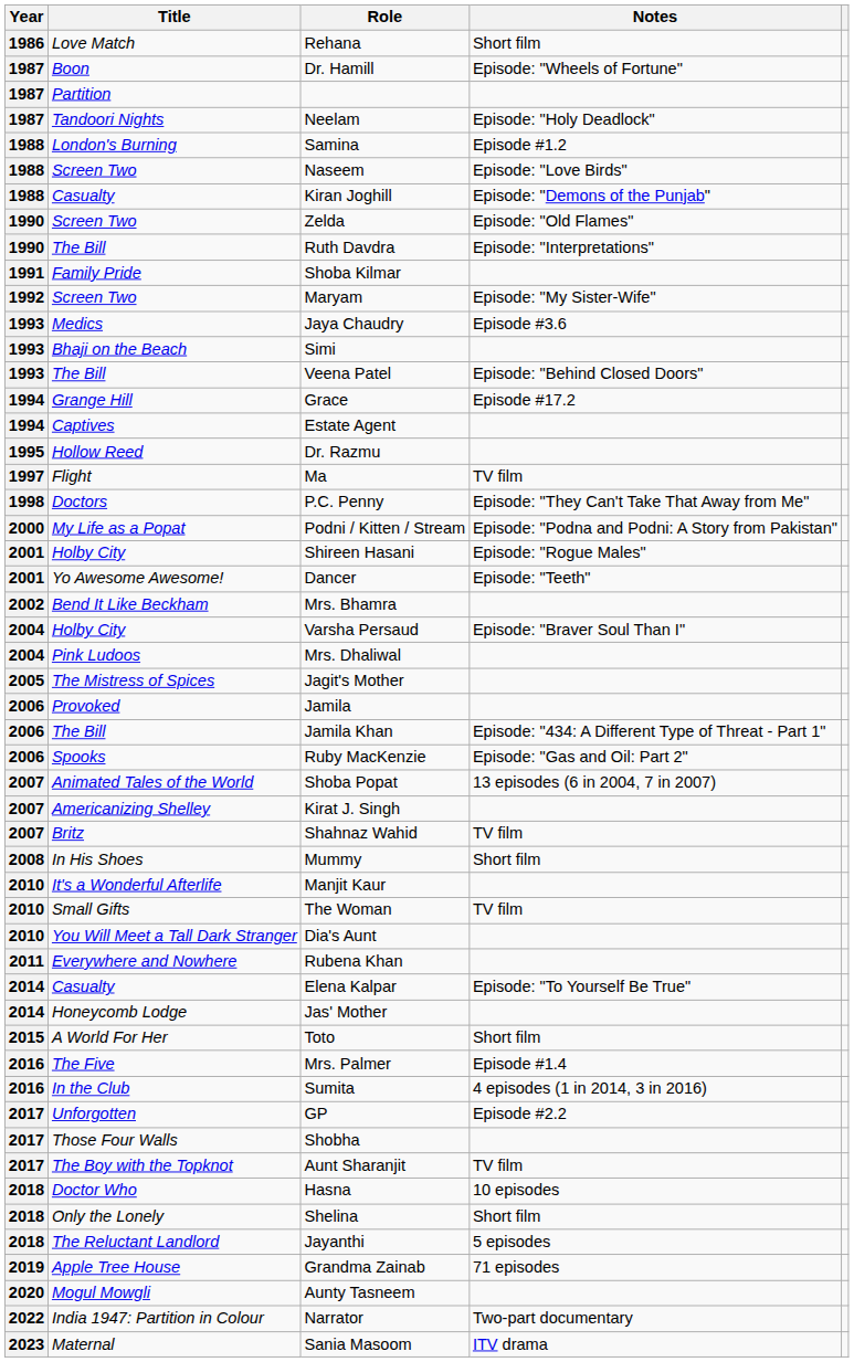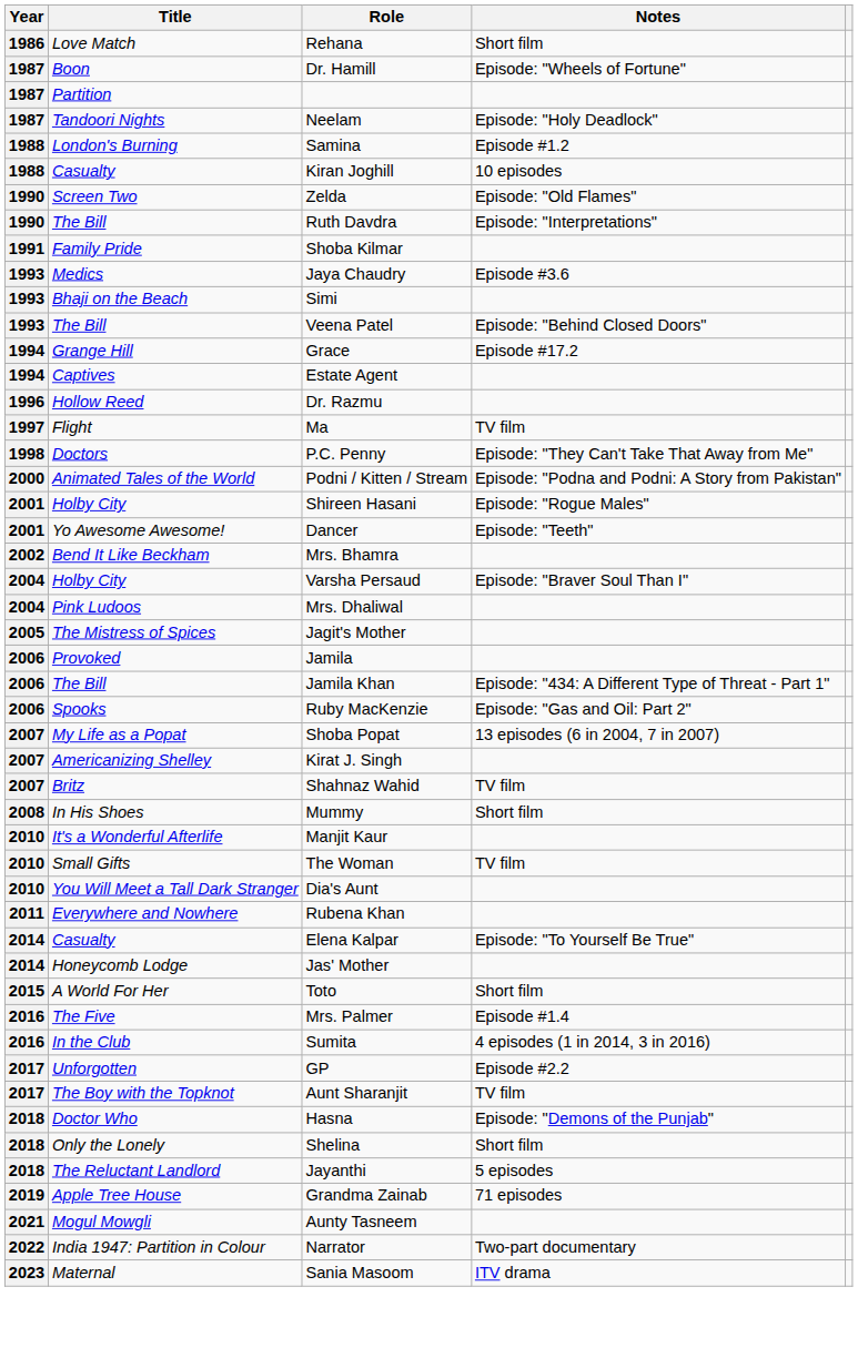 <table class="wikitable sortable plainrowheaders">
 <tr>
 <th>Year</th>
 <th>Title</th>
 <th>Role</th>
 <th class="unsortable">Notes</th>
 <th class="unsortable"></th>
 </tr>
 <tr>
 <th scope="row">1986</th>
 <td><em>Love Match</em></td>
 <td>Rehana</td>
 <td>Short film</td>
 <td style="text-align:center;"></td>
 </tr>
 <tr>
 <th scope="row">1987</th>
 <td><em><a href='#'>Boon</a></em></td>
 <td>Dr. Hamill</td>
 <td>Episode: "Wheels of Fortune"</td>
 <td style="text-align:center;"></td>
 </tr>
 <tr>
 <th scope="row">1987</th>
 <td><em><a href='#'>Partition</a></em></td>
 <td></td>
 <td></td>
 <td style="text-align:center;"></td>
 </tr>
 <tr>
 <th scope="row">1987</th>
 <td><em><a href='#'>Tandoori Nights</a></em></td>
 <td>Neelam</td>
 <td>Episode: "Holy Deadlock"</td>
 <td style="text-align:center;"></td>
 </tr>
 <tr>
 <th scope="row">1988</th>
 <td><em><a href='#'>London's Burning</a></em></td>
 <td>Samina</td>
 <td>Episode #1.2</td>
 <td style="text-align:center;"></td>
 </tr>
 <tr>
 <th scope="row">1988</th>
-<td><em><a href='#'>Screen Two</a></em></td>
-<td>Naseem</td>
-<td>Episode: "Love Birds"</td>
-<td style="text-align:center;"></td>
-</tr>
-<tr>
-<th scope="row">1988</th>
 <td><em><a href='#'>Casualty</a></em></td>
 <td>Kiran Joghill</td>
-<td>Episode: "<a href='#'>Demons of the Punjab</a>"</td>
+<td>10 episodes</td>
 <td style="text-align:center;"></td>
 </tr>
 <tr>
 <th scope="row">1990</th>
 <td><em><a href='#'>Screen Two</a></em></td>
 <td>Zelda</td>
 <td>Episode: "Old Flames"</td>
 <td style="text-align:center;"></td>
 </tr>
 <tr>
 <th scope="row">1990</th>
 <td><em><a href='#'>The Bill</a></em></td>
 <td>Ruth Davdra</td>
 <td>Episode: "Interpretations"</td>
 <td style="text-align:center;"></td>
 </tr>
 <tr>
 <th scope="row">1991</th>
 <td><em><a href='#'>Family Pride</a></em></td>
 <td>Shoba Kilmar</td>
 <td></td>
-<td style="text-align:center;"></td>
-</tr>
-<tr>
-<th scope="row">1992</th>
-<td><em><a href='#'>Screen Two</a></em></td>
-<td>Maryam</td>
-<td>Episode: "My Sister-Wife"</td>
 <td style="text-align:center;"></td>
 </tr>
 <tr>
 <th scope="row">1993</th>
 <td><em><a href='#'>Medics</a></em></td>
 <td>Jaya Chaudry</td>
 <td>Episode #3.6</td>
 <td style="text-align:center;"></td>
 </tr>
 <tr>
 <th scope="row">1993</th>
 <td><em><a href='#'>Bhaji on the Beach</a></em></td>
 <td>Simi</td>
 <td></td>
 <td style="text-align:center;"></td>
 </tr>
 <tr>
 <th scope="row">1993</th>
 <td><em><a href='#'>The Bill</a></em></td>
 <td>Veena Patel</td>
 <td>Episode: "Behind Closed Doors"</td>
 <td style="text-align:center;"></td>
 </tr>
 <tr>
 <th scope="row">1994</th>
 <td><em><a href='#'>Grange Hill</a></em></td>
 <td>Grace</td>
 <td>Episode #17.2</td>
 <td style="text-align:center;"></td>
 </tr>
 <tr>
 <th scope="row">1994</th>
 <td><em><a href='#'>Captives</a></em></td>
 <td>Estate Agent</td>
 <td></td>
 <td style="text-align:center;"></td>
 </tr>
 <tr>
-<th scope="row">1995</th>
+<th scope="row">1996</th>
 <td><em><a href='#'>Hollow Reed</a></em></td>
 <td>Dr. Razmu</td>
 <td></td>
 <td style="text-align:center;"></td>
 </tr>
 <tr>
 <th scope="row">1997</th>
 <td><em>Flight</em></td>
 <td>Ma</td>
 <td>TV film</td>
 <td style="text-align:center;"></td>
 </tr>
 <tr>
 <th scope="row">1998</th>
 <td><em><a href='#'>Doctors</a></em></td>
 <td>P.C. Penny</td>
 <td>Episode: "They Can't Take That Away from Me"</td>
 <td style="text-align:center;"></td>
 </tr>
 <tr>
 <th scope="row">2000</th>
-<td><em><a href='#'>My Life as a Popat</a></em></td>
+<td><em><a href='#'>Animated Tales of the World</a></em></td>
 <td>Podni / Kitten / Stream</td>
 <td>Episode: "Podna and Podni: A Story from Pakistan"</td>
 <td style="text-align:center;"></td>
 </tr>
 <tr>
 <th scope="row">2001</th>
 <td><em><a href='#'>Holby City</a></em></td>
 <td>Shireen Hasani</td>
 <td>Episode: "Rogue Males"</td>
 <td style="text-align:center;"></td>
 </tr>
 <tr>
 <th scope="row">2001</th>
 <td><em>Yo Awesome Awesome! </em></td>
 <td>Dancer</td>
 <td>Episode: "Teeth"</td>
 <td style="text-align:center;"></td>
 </tr>
 <tr>
 <th scope="row">2002</th>
 <td><em><a href='#'>Bend It Like Beckham</a></em></td>
 <td>Mrs. Bhamra</td>
 <td></td>
 <td style="text-align:center;"></td>
 </tr>
 <tr>
 <th scope="row">2004</th>
 <td><em><a href='#'>Holby City</a></em></td>
 <td>Varsha Persaud</td>
 <td>Episode: "Braver Soul Than I"</td>
 <td style="text-align:center;"></td>
 </tr>
 <tr>
 <th scope="row">2004</th>
 <td><em><a href='#'>Pink Ludoos</a></em></td>
 <td>Mrs. Dhaliwal</td>
 <td></td>
 <td style="text-align:center;"></td>
 </tr>
 <tr>
 <th scope="row">2005</th>
 <td><em><a href='#'>The Mistress of Spices</a></em></td>
 <td>Jagit's Mother</td>
 <td></td>
 <td style="text-align:center;"></td>
 </tr>
 <tr>
 <th scope="row">2006</th>
 <td><em><a href='#'>Provoked</a></em></td>
 <td>Jamila</td>
 <td></td>
 <td style="text-align:center;"></td>
 </tr>
 <tr>
 <th scope="row">2006</th>
 <td><em><a href='#'>The Bill</a></em></td>
 <td>Jamila Khan</td>
 <td>Episode: "434: A Different Type of Threat - Part 1"</td>
 <td style="text-align:center;"></td>
 </tr>
 <tr>
 <th scope="row">2006</th>
 <td><em><a href='#'>Spooks</a></em></td>
 <td>Ruby MacKenzie</td>
 <td>Episode: "Gas and Oil: Part 2"</td>
 <td style="text-align:center;"></td>
 </tr>
 <tr>
 <th scope="row">2007</th>
-<td><em><a href='#'>Animated Tales of the World</a></em></td>
+<td><em><a href='#'>My Life as a Popat</a></em></td>
 <td>Shoba Popat</td>
 <td>13 episodes (6 in 2004, 7 in 2007)</td>
 <td style="text-align:center;"></td>
 </tr>
 <tr>
 <th scope="row">2007</th>
 <td><em><a href='#'>Americanizing Shelley</a></em></td>
 <td>Kirat J. Singh</td>
 <td></td>
 <td style="text-align:center;"></td>
 </tr>
 <tr>
 <th scope="row">2007</th>
 <td><em><a href='#'>Britz</a></em></td>
 <td>Shahnaz Wahid</td>
 <td>TV film</td>
 <td style="text-align:center;"></td>
 </tr>
 <tr>
 <th scope="row">2008</th>
 <td><em>In His Shoes</em></td>
 <td>Mummy</td>
 <td>Short film</td>
 <td style="text-align:center;"></td>
 </tr>
 <tr>
 <th scope="row">2010</th>
 <td><em><a href='#'>It's a Wonderful Afterlife</a></em></td>
 <td>Manjit Kaur</td>
 <td></td>
 <td style="text-align:center;"></td>
 </tr>
 <tr>
 <th scope="row">2010</th>
 <td><em>Small Gifts</em></td>
 <td>The Woman</td>
 <td>TV film</td>
 <td style="text-align:center;"></td>
 </tr>
 <tr>
 <th scope="row">2010</th>
 <td><em><a href='#'>You Will Meet a Tall Dark Stranger</a></em></td>
 <td>Dia's Aunt</td>
 <td></td>
 <td style="text-align:center;"></td>
 </tr>
 <tr>
 <th scope="row">2011</th>
 <td><em><a href='#'>Everywhere and Nowhere</a></em></td>
 <td>Rubena Khan</td>
 <td></td>
 <td style="text-align:center;"></td>
 </tr>
 <tr>
 <th scope="row">2014</th>
 <td><em><a href='#'>Casualty</a></em></td>
 <td>Elena Kalpar</td>
 <td>Episode: "To Yourself Be True"</td>
 <td style="text-align:center;"></td>
 </tr>
 <tr>
 <th scope="row">2014</th>
 <td><em>Honeycomb Lodge</em></td>
 <td>Jas' Mother</td>
 <td></td>
 <td style="text-align:center;"></td>
 </tr>
 <tr>
 <th scope="row">2015</th>
 <td><em>A World For Her</em></td>
 <td>Toto</td>
 <td>Short film</td>
 <td style="text-align:center;"></td>
 </tr>
 <tr>
 <th scope="row">2016</th>
 <td><em><a href='#'>The Five</a></em></td>
 <td>Mrs. Palmer</td>
 <td>Episode #1.4</td>
 <td style="text-align:center;"></td>
 </tr>
 <tr>
 <th scope="row">2016</th>
 <td><em><a href='#'>In the Club</a></em></td>
 <td>Sumita</td>
 <td>4 episodes (1 in 2014, 3 in 2016)</td>
 <td style="text-align:center;"></td>
 </tr>
 <tr>
 <th scope="row">2017</th>
 <td><em><a href='#'>Unforgotten</a></em></td>
 <td>GP</td>
 <td>Episode #2.2</td>
 <td style="text-align:center;"></td>
 </tr>
 <tr>
 <th scope="row">2017</th>
-<td><em>Those Four Walls</em></td>
-<td>Shobha</td>
-<td></td>
-<td style="text-align:center;"></td>
-</tr>
-<tr>
-<th scope="row">2017</th>
 <td><em><a href='#'>The Boy with the Topknot</a></em></td>
 <td>Aunt Sharanjit</td>
 <td>TV film</td>
 <td style="text-align:center;"></td>
 </tr>
 <tr>
 <th scope="row">2018</th>
 <td><em><a href='#'>Doctor Who</a></em></td>
 <td>Hasna</td>
-<td>10 episodes</td>
+<td>Episode: "<a href='#'>Demons of the Punjab</a>"</td>
 <td style="text-align:center;"></td>
 </tr>
 <tr>
 <th scope="row">2018</th>
 <td><em>Only the Lonely</em></td>
 <td>Shelina</td>
 <td>Short film</td>
 <td style="text-align:center;"></td>
 </tr>
 <tr>
 <th scope="row">2018</th>
 <td><em><a href='#'>The Reluctant Landlord</a></em></td>
 <td>Jayanthi</td>
 <td>5 episodes</td>
 <td style="text-align:center;"></td>
 </tr>
 <tr>
 <th scope="row">2019</th>
 <td><em><a href='#'>Apple Tree House</a></em></td>
 <td>Grandma Zainab</td>
 <td>71 episodes</td>
 <td style="text-align:center;"></td>
 </tr>
 <tr>
-<th scope="row">2020</th>
+<th scope="row">2021</th>
 <td><em><a href='#'>Mogul Mowgli</a></em></td>
 <td>Aunty Tasneem</td>
 <td></td>
 <td style="text-align:center;"></td>
 </tr>
 <tr>
 <th scope="row">2022</th>
 <td><em>India 1947: Partition in Colour</em></td>
 <td>Narrator</td>
 <td>Two-part documentary</td>
 <td style="text-align:center;"></td>
 </tr>
 <tr>
 <th scope="row">2023</th>
 <td><em>Maternal</em></td>
 <td>Sania Masoom</td>
 <td><a href='#'>ITV</a> drama</td>
 <td style="text-align:center;"></td>
 </tr>
 </table>
